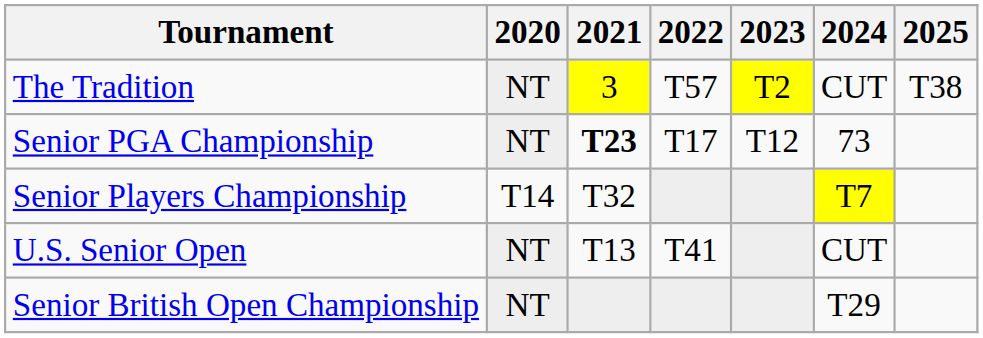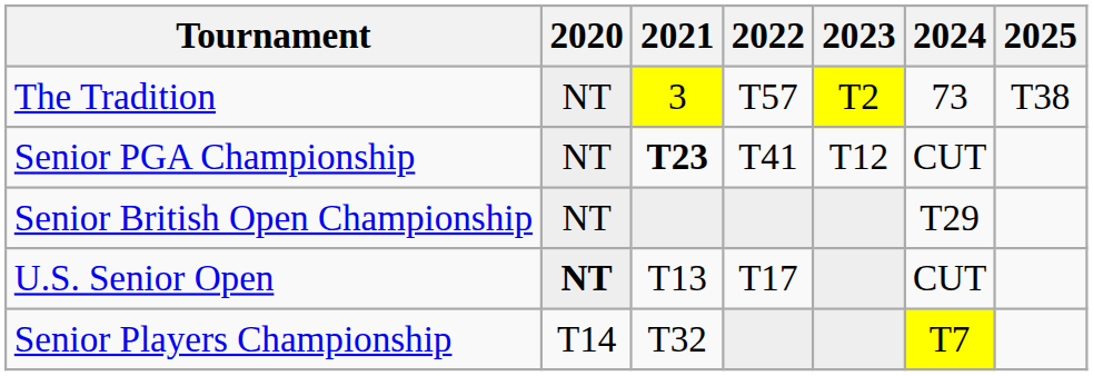 <table class="wikitable" style="font-size:95%;text-align:center;">
 <tr>
 <th>Tournament</th>
 <th>2020</th>
 <th>2021</th>
 <th>2022</th>
 <th>2023</th>
 <th>2024</th>
 <th>2025</th>
 </tr>
 <tr>
 <td align=left><a href='#'>The Tradition</a></td>
 <td style="background:#eeeeee;">NT</td>
 <td style="background:yellow;">3</td>
 <td>T57</td>
 <td style="background:yellow;">T2</td>
-<td>CUT</td>
+<td>73</td>
 <td>T38</td>
 </tr>
 <tr>
 <td align=left><a href='#'>Senior PGA Championship</a></td>
 <td style="background:#eeeeee;">NT</td>
 <td><strong>T23</strong></td>
-<td>T17</td>
+<td>T41</td>
 <td>T12</td>
-<td>73</td>
-<td></td>
-</tr>
-<tr>
-<td align=left><a href='#'>Senior Players Championship</a></td>
-<td>T14</td>
-<td>T32</td>
-<td style="background:#eeeeee;"></td>
-<td style="background:#eeeeee;"></td>
-<td style="background:yellow;">T7</td>
-<td></td>
-</tr>
-<tr>
-<td align=left><a href='#'>U.S. Senior Open</a></td>
-<td style="background:#eeeeee;">NT</td>
-<td>T13</td>
-<td>T41</td>
-<td style="background:#eeeeee;"></td>
 <td>CUT</td>
 <td></td>
 </tr>
 <tr>
 <td align=left><a href='#'>Senior British Open Championship</a></td>
 <td style="background:#eeeeee;">NT</td>
 <td style="background:#eeeeee;"></td>
 <td style="background:#eeeeee;"></td>
 <td style="background:#eeeeee;"></td>
 <td>T29</td>
 <td></td>
 </tr>
+<tr>
+<td align=left><a href='#'>U.S. Senior Open</a></td>
+<td style="background:#eeeeee;"><strong>NT</strong></td>
+<td>T13</td>
+<td>T17</td>
+<td style="background:#eeeeee;"></td>
+<td>CUT</td>
+<td></td>
+</tr>
+<tr>
+<td align=left><a href='#'>Senior Players Championship</a></td>
+<td>T14</td>
+<td>T32</td>
+<td style="background:#eeeeee;"></td>
+<td style="background:#eeeeee;"></td>
+<td style="background:yellow;">T7</td>
+<td></td>
+</tr>
 </table>
